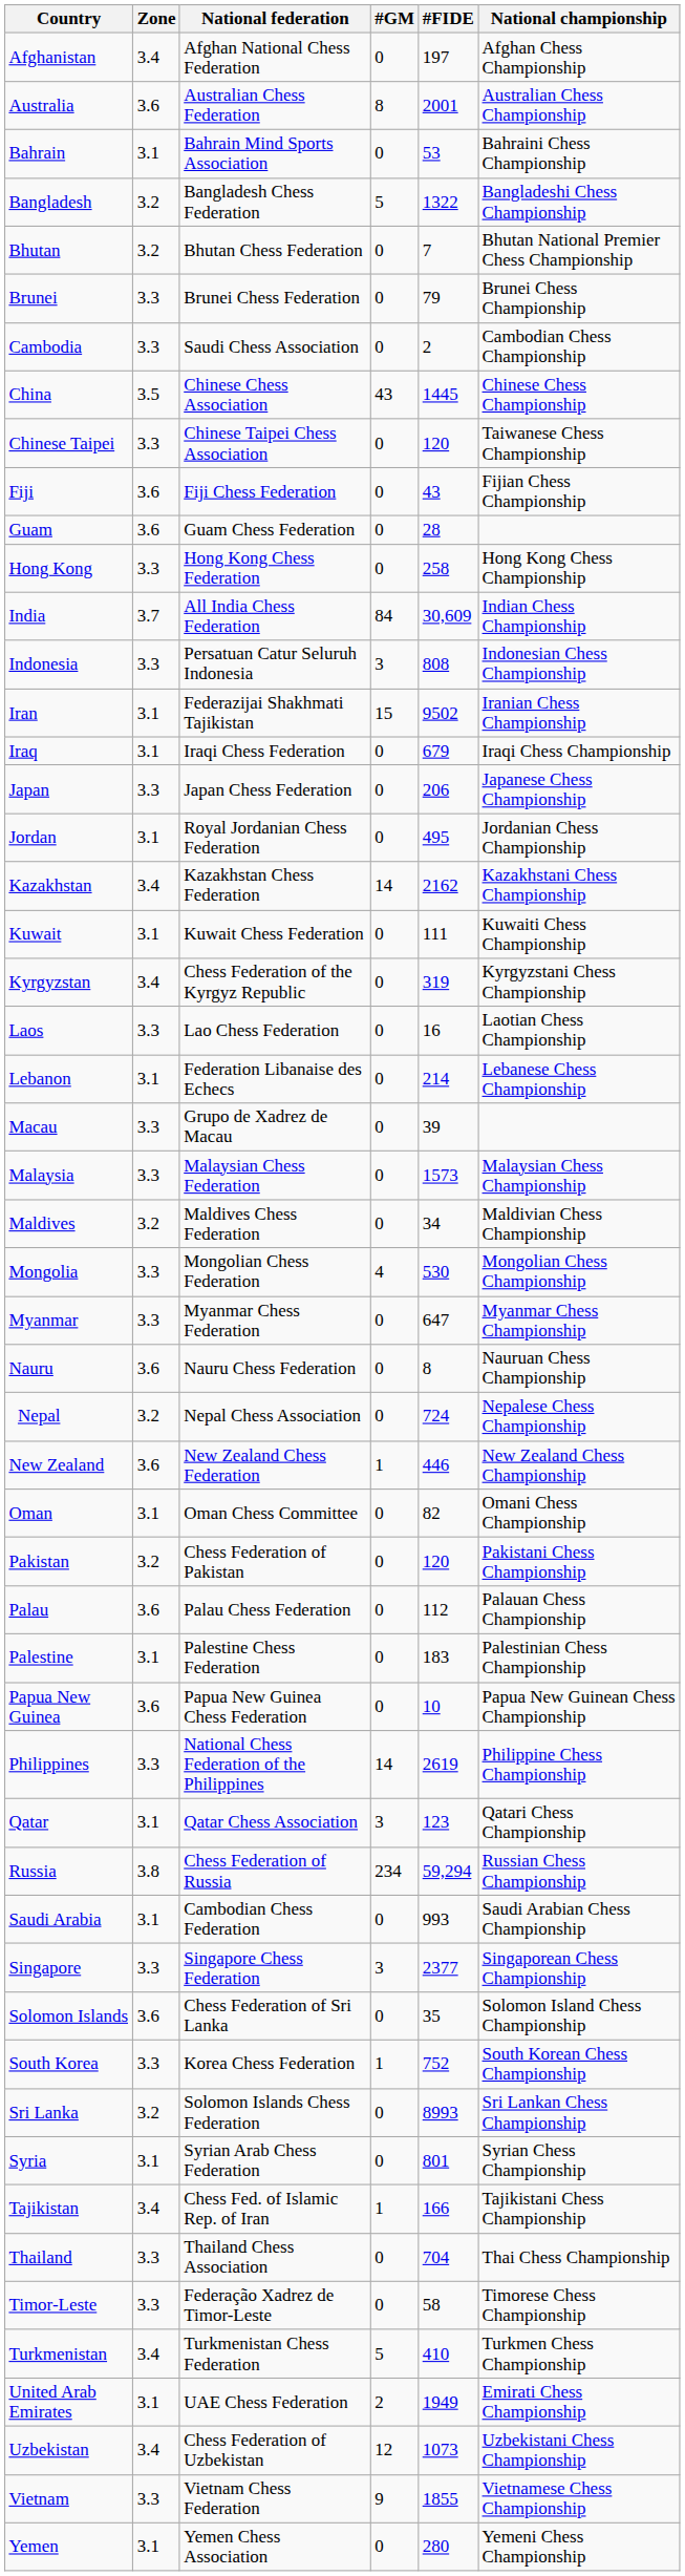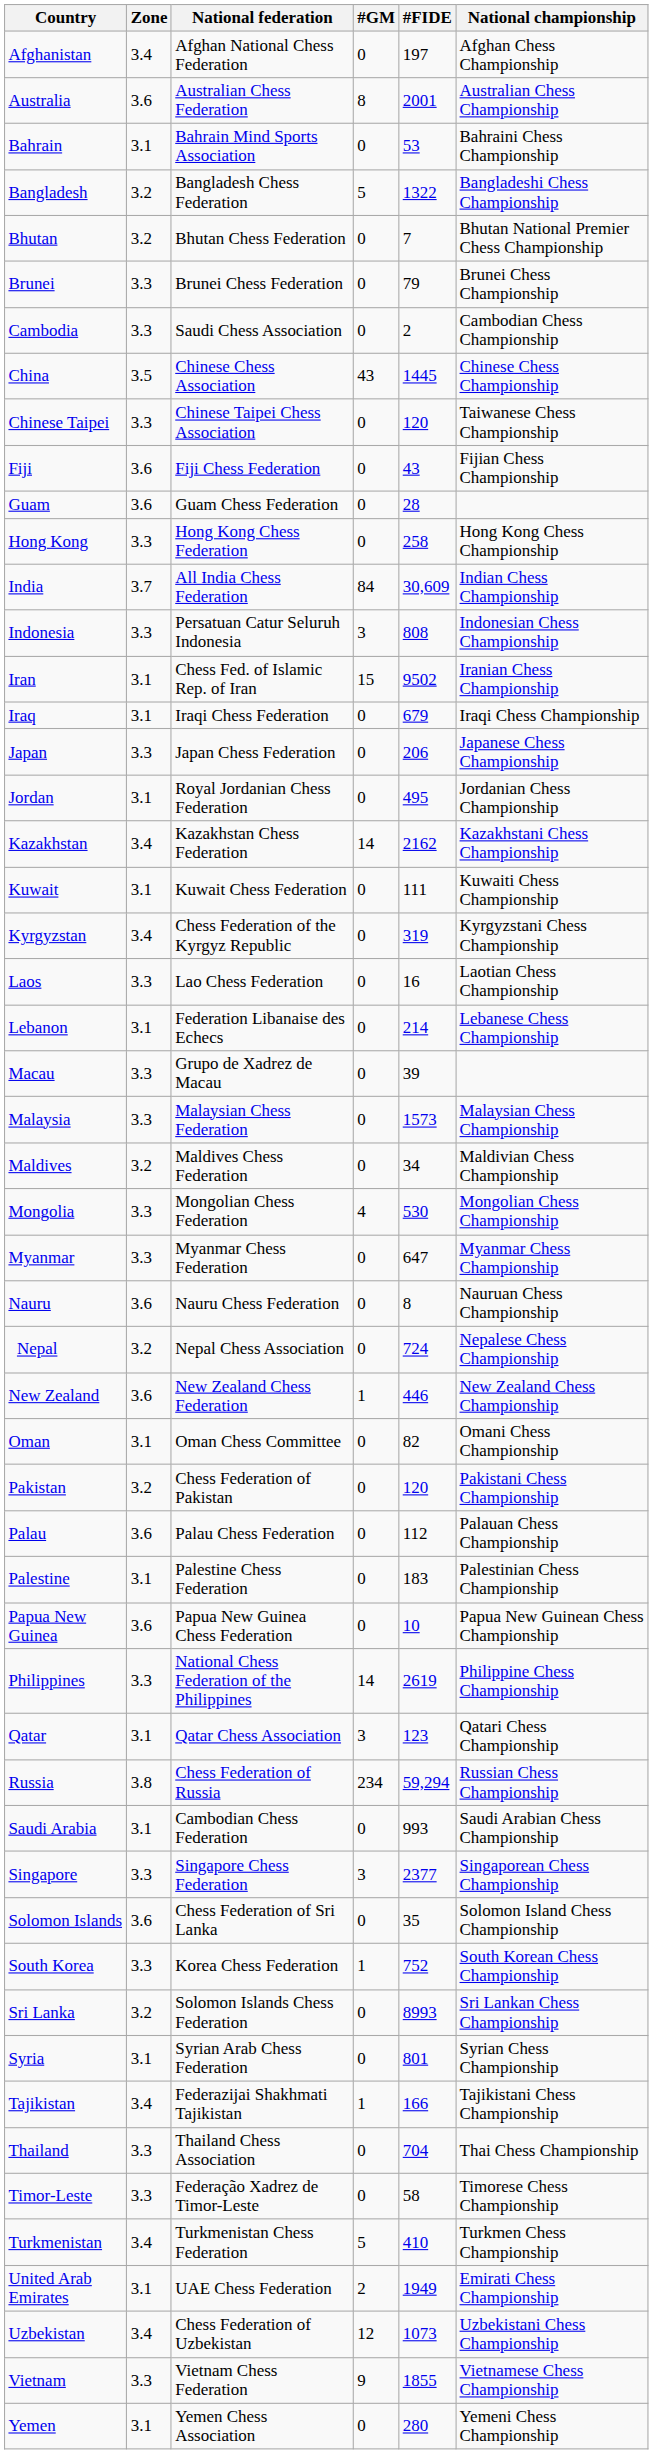 <table class="wikitable sortable">
 <tr>
 <th>Country</th>
 <th>Zone</th>
 <th>National federation</th>
 <th>#GM</th>
 <th>#FIDE</th>
 <th>National championship</th>
 </tr>
 <tr>
 <td><a href='#'>Afghanistan</a></td>
 <td>3.4</td>
 <td>Afghan National Chess Federation</td>
 <td>0</td>
 <td>197</td>
 <td>Afghan Chess Championship</td>
 </tr>
 <tr>
 <td><a href='#'>Australia</a></td>
 <td>3.6</td>
 <td><a href='#'>Australian Chess Federation</a></td>
 <td>8</td>
 <td><a href='#'>2001</a></td>
 <td><a href='#'>Australian Chess Championship</a></td>
 </tr>
 <tr>
 <td><a href='#'>Bahrain</a></td>
 <td>3.1</td>
 <td><a href='#'>Bahrain Mind Sports Association</a></td>
 <td>0</td>
 <td><a href='#'>53</a></td>
 <td>Bahraini Chess Championship</td>
 </tr>
 <tr>
 <td><a href='#'>Bangladesh</a></td>
 <td>3.2</td>
 <td>Bangladesh Chess Federation</td>
 <td>5</td>
 <td><a href='#'>1322</a></td>
 <td><a href='#'>Bangladeshi Chess Championship</a></td>
 </tr>
 <tr>
 <td><a href='#'>Bhutan</a></td>
 <td>3.2</td>
 <td>Bhutan Chess Federation</td>
 <td>0</td>
 <td>7</td>
 <td>Bhutan National Premier Chess Championship</td>
 </tr>
 <tr>
 <td><a href='#'>Brunei</a></td>
 <td>3.3</td>
 <td>Brunei Chess Federation</td>
 <td>0</td>
 <td>79</td>
 <td>Brunei Chess Championship</td>
 </tr>
 <tr>
 <td><a href='#'>Cambodia</a></td>
 <td>3.3</td>
 <td>Saudi Chess Association</td>
 <td>0</td>
 <td>2</td>
 <td>Cambodian Chess Championship</td>
 </tr>
 <tr>
 <td><a href='#'>China</a></td>
 <td>3.5</td>
 <td><a href='#'>Chinese Chess Association</a></td>
 <td>43</td>
 <td><a href='#'>1445</a></td>
 <td><a href='#'>Chinese Chess Championship</a></td>
 </tr>
 <tr>
 <td><a href='#'>Chinese Taipei</a></td>
 <td>3.3</td>
 <td><a href='#'>Chinese Taipei Chess Association</a></td>
 <td>0</td>
 <td><a href='#'>120</a></td>
 <td>Taiwanese Chess Championship</td>
 </tr>
 <tr>
 <td><a href='#'>Fiji</a></td>
 <td>3.6</td>
 <td><a href='#'>Fiji Chess Federation</a></td>
 <td>0</td>
 <td><a href='#'>43</a></td>
 <td>Fijian Chess Championship</td>
 </tr>
 <tr>
 <td><a href='#'>Guam</a></td>
 <td>3.6</td>
 <td>Guam Chess Federation</td>
 <td>0</td>
 <td><a href='#'>28</a></td>
 <td></td>
 </tr>
 <tr>
 <td><a href='#'>Hong Kong</a></td>
 <td>3.3</td>
 <td><a href='#'>Hong Kong Chess Federation</a></td>
 <td>0</td>
 <td><a href='#'>258</a></td>
 <td>Hong Kong Chess Championship</td>
 </tr>
 <tr>
 <td><a href='#'>India</a></td>
 <td>3.7</td>
 <td><a href='#'>All India Chess Federation</a></td>
 <td>84</td>
 <td><a href='#'>30,609</a></td>
 <td><a href='#'>Indian Chess Championship</a></td>
 </tr>
 <tr>
 <td><a href='#'>Indonesia</a></td>
 <td>3.3</td>
 <td>Persatuan Catur Seluruh Indonesia</td>
 <td>3</td>
 <td><a href='#'>808</a></td>
 <td><a href='#'>Indonesian Chess Championship</a></td>
 </tr>
 <tr>
 <td><a href='#'>Iran</a></td>
 <td>3.1</td>
-<td>Federazijai Shakhmati Tajikistan</td>
+<td>Chess Fed. of Islamic Rep. of Iran</td>
 <td>15</td>
 <td><a href='#'>9502</a></td>
 <td><a href='#'>Iranian Chess Championship</a></td>
 </tr>
 <tr>
 <td><a href='#'>Iraq</a></td>
 <td>3.1</td>
 <td>Iraqi Chess Federation</td>
 <td>0</td>
 <td><a href='#'>679</a></td>
 <td>Iraqi Chess Championship</td>
 </tr>
 <tr>
 <td><a href='#'>Japan</a></td>
 <td>3.3</td>
 <td>Japan Chess Federation</td>
 <td>0</td>
 <td><a href='#'>206</a></td>
 <td><a href='#'>Japanese Chess Championship</a></td>
 </tr>
 <tr>
 <td><a href='#'>Jordan</a></td>
 <td>3.1</td>
 <td>Royal Jordanian Chess Federation</td>
 <td>0</td>
 <td><a href='#'>495</a></td>
 <td>Jordanian Chess Championship</td>
 </tr>
 <tr>
 <td><a href='#'>Kazakhstan</a></td>
 <td>3.4</td>
 <td>Kazakhstan Chess Federation</td>
 <td>14</td>
 <td><a href='#'>2162</a></td>
 <td><a href='#'>Kazakhstani Chess Championship</a></td>
 </tr>
 <tr>
 <td><a href='#'>Kuwait</a></td>
 <td>3.1</td>
 <td>Kuwait Chess Federation</td>
 <td>0</td>
 <td>111</td>
 <td>Kuwaiti Chess Championship</td>
 </tr>
 <tr>
 <td><a href='#'>Kyrgyzstan</a></td>
 <td>3.4</td>
 <td>Chess Federation of the Kyrgyz Republic</td>
 <td>0</td>
 <td><a href='#'>319</a></td>
 <td>Kyrgyzstani Chess Championship</td>
 </tr>
 <tr>
 <td><a href='#'>Laos</a></td>
 <td>3.3</td>
 <td>Lao Chess Federation</td>
 <td>0</td>
 <td>16</td>
 <td>Laotian Chess Championship</td>
 </tr>
 <tr>
 <td><a href='#'>Lebanon</a></td>
 <td>3.1</td>
 <td>Federation Libanaise des Echecs</td>
 <td>0</td>
 <td><a href='#'>214</a></td>
 <td><a href='#'>Lebanese Chess Championship</a></td>
 </tr>
 <tr>
 <td><a href='#'>Macau</a></td>
 <td>3.3</td>
 <td>Grupo de Xadrez de Macau</td>
 <td>0</td>
 <td>39</td>
 <td></td>
 </tr>
 <tr>
 <td><a href='#'>Malaysia</a></td>
 <td>3.3</td>
 <td><a href='#'>Malaysian Chess Federation</a></td>
 <td>0</td>
 <td><a href='#'>1573</a></td>
 <td><a href='#'>Malaysian Chess Championship</a></td>
 </tr>
 <tr>
 <td><a href='#'>Maldives</a></td>
 <td>3.2</td>
 <td>Maldives Chess Federation</td>
 <td>0</td>
 <td>34</td>
 <td>Maldivian Chess Championship</td>
 </tr>
 <tr>
 <td><a href='#'>Mongolia</a></td>
 <td>3.3</td>
 <td>Mongolian Chess Federation</td>
 <td>4</td>
 <td><a href='#'>530</a></td>
 <td><a href='#'>Mongolian Chess Championship</a></td>
 </tr>
 <tr>
 <td><a href='#'>Myanmar</a></td>
 <td>3.3</td>
 <td>Myanmar Chess Federation</td>
 <td>0</td>
 <td>647</td>
 <td><a href='#'>Myanmar Chess Championship</a></td>
 </tr>
 <tr>
 <td><a href='#'>Nauru</a></td>
 <td>3.6</td>
 <td>Nauru Chess Federation</td>
 <td>0</td>
 <td>8</td>
 <td>Nauruan Chess Championship</td>
 </tr>
 <tr>
 <td>  <a href='#'>Nepal</a></td>
 <td>3.2</td>
 <td>Nepal Chess Association</td>
 <td>0</td>
 <td><a href='#'>724</a></td>
 <td><a href='#'>Nepalese Chess Championship</a></td>
 </tr>
 <tr>
 <td><a href='#'>New Zealand</a></td>
 <td>3.6</td>
 <td><a href='#'>New Zealand Chess Federation</a></td>
 <td>1</td>
 <td><a href='#'>446</a></td>
 <td><a href='#'>New Zealand Chess Championship</a></td>
 </tr>
 <tr>
 <td><a href='#'>Oman</a></td>
 <td>3.1</td>
 <td>Oman Chess Committee</td>
 <td>0</td>
 <td>82</td>
 <td>Omani Chess Championship</td>
 </tr>
 <tr>
 <td><a href='#'>Pakistan</a></td>
 <td>3.2</td>
 <td>Chess Federation of Pakistan</td>
 <td>0</td>
 <td><a href='#'>120</a></td>
 <td><a href='#'>Pakistani Chess Championship</a></td>
 </tr>
 <tr>
 <td><a href='#'>Palau</a></td>
 <td>3.6</td>
 <td>Palau Chess Federation</td>
 <td>0</td>
 <td>112</td>
 <td>Palauan Chess Championship</td>
 </tr>
 <tr>
 <td><a href='#'>Palestine</a></td>
 <td>3.1</td>
 <td>Palestine Chess Federation</td>
 <td>0</td>
 <td>183</td>
 <td>Palestinian Chess Championship</td>
 </tr>
 <tr>
 <td><a href='#'>Papua New Guinea</a></td>
 <td>3.6</td>
 <td>Papua New Guinea Chess Federation</td>
 <td>0</td>
 <td><a href='#'>10</a></td>
 <td>Papua New Guinean Chess Championship</td>
 </tr>
 <tr>
 <td><a href='#'>Philippines</a></td>
 <td>3.3</td>
 <td><a href='#'>National Chess Federation of the Philippines</a></td>
 <td>14</td>
 <td><a href='#'>2619</a></td>
 <td><a href='#'>Philippine Chess Championship</a></td>
 </tr>
 <tr>
 <td><a href='#'>Qatar</a></td>
 <td>3.1</td>
 <td><a href='#'>Qatar Chess Association</a></td>
 <td>3</td>
 <td><a href='#'>123</a></td>
 <td>Qatari Chess Championship</td>
 </tr>
 <tr>
 <td><a href='#'>Russia</a></td>
 <td>3.8</td>
 <td><a href='#'>Chess Federation of Russia</a></td>
 <td>234</td>
 <td><a href='#'>59,294</a></td>
 <td><a href='#'>Russian Chess Championship</a></td>
 </tr>
 <tr>
 <td><a href='#'>Saudi Arabia</a></td>
 <td>3.1</td>
 <td>Cambodian Chess Federation</td>
 <td>0</td>
 <td>993</td>
 <td>Saudi Arabian Chess Championship</td>
 </tr>
 <tr>
 <td><a href='#'>Singapore</a></td>
 <td>3.3</td>
 <td><a href='#'>Singapore Chess Federation</a></td>
 <td>3</td>
 <td><a href='#'>2377</a></td>
 <td><a href='#'>Singaporean Chess Championship</a></td>
 </tr>
 <tr>
 <td><a href='#'>Solomon Islands</a></td>
 <td>3.6</td>
 <td>Chess Federation of Sri Lanka</td>
 <td>0</td>
 <td>35</td>
 <td>Solomon Island Chess Championship</td>
 </tr>
 <tr>
 <td><a href='#'>South Korea</a></td>
 <td>3.3</td>
 <td>Korea Chess Federation</td>
 <td>1</td>
 <td><a href='#'>752</a></td>
 <td><a href='#'>South Korean Chess Championship</a></td>
 </tr>
 <tr>
 <td><a href='#'>Sri Lanka</a></td>
 <td>3.2</td>
 <td>Solomon Islands Chess Federation</td>
 <td>0</td>
 <td><a href='#'>8993</a></td>
 <td><a href='#'>Sri Lankan Chess Championship</a></td>
 </tr>
 <tr>
 <td><a href='#'>Syria</a></td>
 <td>3.1</td>
 <td>Syrian Arab Chess Federation</td>
 <td>0</td>
 <td><a href='#'>801</a></td>
 <td>Syrian Chess Championship</td>
 </tr>
 <tr>
 <td><a href='#'>Tajikistan</a></td>
 <td>3.4</td>
-<td>Chess Fed. of Islamic Rep. of Iran</td>
+<td>Federazijai Shakhmati Tajikistan</td>
 <td>1</td>
 <td><a href='#'>166</a></td>
 <td>Tajikistani Chess Championship</td>
 </tr>
 <tr>
 <td><a href='#'>Thailand</a></td>
 <td>3.3</td>
 <td>Thailand Chess Association</td>
 <td>0</td>
 <td><a href='#'>704</a></td>
 <td>Thai Chess Championship</td>
 </tr>
 <tr>
 <td><a href='#'>Timor-Leste</a></td>
 <td>3.3</td>
 <td>Federação Xadrez de Timor-Leste</td>
 <td>0</td>
 <td>58</td>
 <td>Timorese Chess Championship</td>
 </tr>
 <tr>
 <td><a href='#'>Turkmenistan</a></td>
 <td>3.4</td>
 <td>Turkmenistan Chess Federation</td>
 <td>5</td>
 <td><a href='#'>410</a></td>
 <td>Turkmen Chess Championship</td>
 </tr>
 <tr>
 <td><a href='#'>United Arab Emirates</a></td>
 <td>3.1</td>
 <td>UAE Chess Federation</td>
 <td>2</td>
 <td><a href='#'>1949</a></td>
 <td><a href='#'>Emirati Chess Championship</a></td>
 </tr>
 <tr>
 <td><a href='#'>Uzbekistan</a></td>
 <td>3.4</td>
 <td>Chess Federation of Uzbekistan</td>
 <td>12</td>
 <td><a href='#'>1073</a></td>
 <td><a href='#'>Uzbekistani Chess Championship</a></td>
 </tr>
 <tr>
 <td><a href='#'>Vietnam</a></td>
 <td>3.3</td>
 <td>Vietnam Chess Federation</td>
 <td>9</td>
 <td><a href='#'>1855</a></td>
 <td><a href='#'>Vietnamese Chess Championship</a></td>
 </tr>
 <tr>
 <td><a href='#'>Yemen</a></td>
 <td>3.1</td>
 <td>Yemen Chess Association</td>
 <td>0</td>
 <td><a href='#'>280</a></td>
 <td>Yemeni Chess Championship</td>
 </tr>
 </table>
